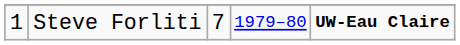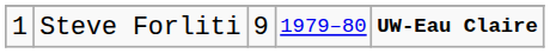 <table class="wikitable">
 <tr>
 </tr>
 <tr>
 <td>1</td>
 <td>Steve Forliti</td>
-<td>7</td>
+<td>9</td>
 <td style="font-size:80%;"><a href='#'>1979–80</a></td>
 <td style="font-size:80%;"><strong>UW-Eau Claire</strong></td>
 </tr>
 </table>
